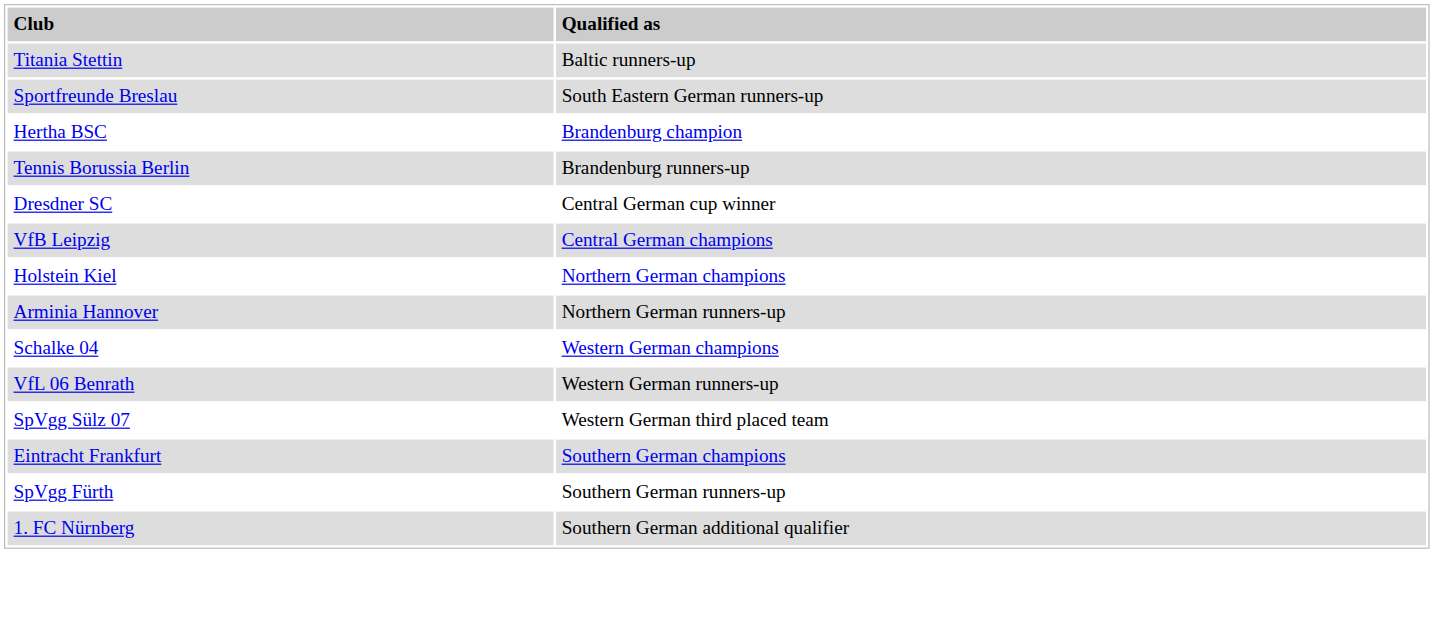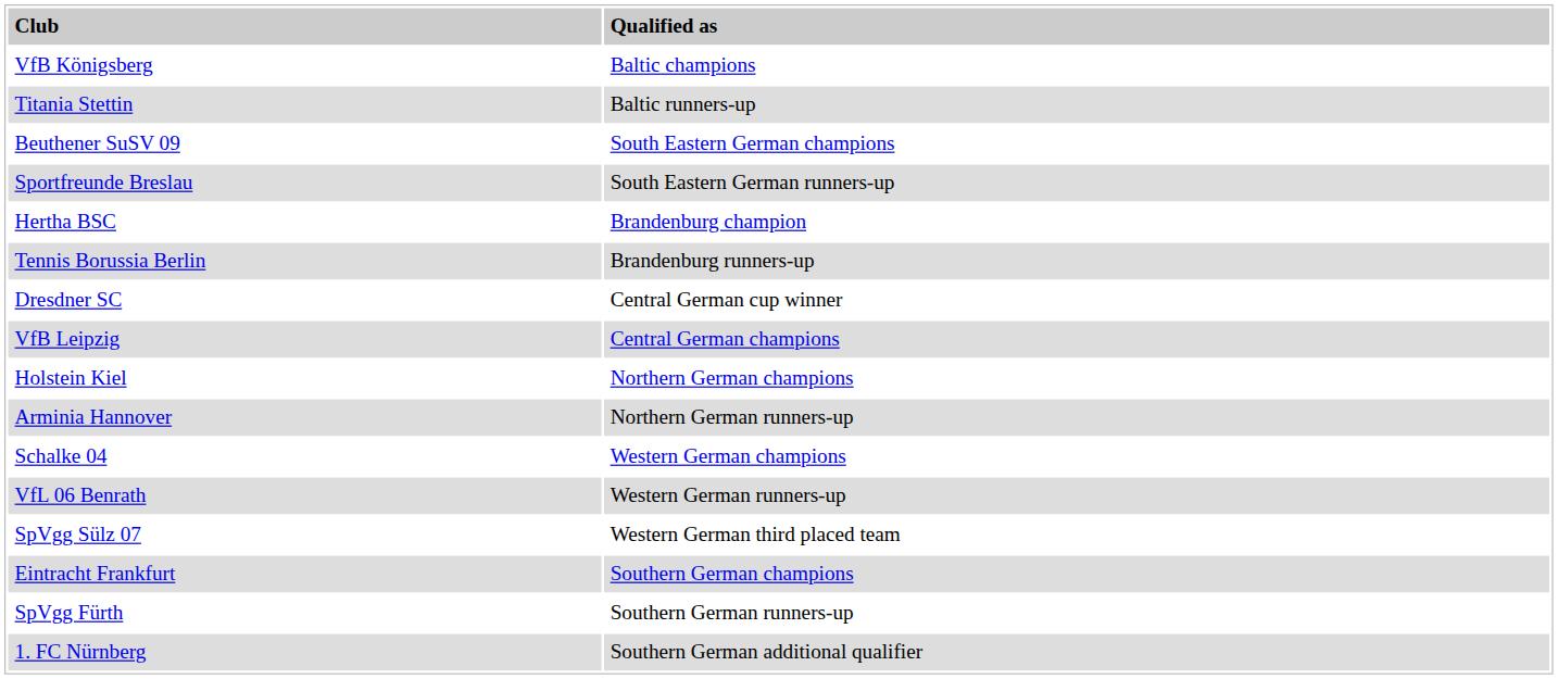 <table style="border:1px solid #bbb;background:#fff;" cellpadding="5" cellspacing="2" width="75%">
 <tr style="background:#ccc;font-weight:bold">
 <td>Club</td>
 <td>Qualified as</td>
 </tr>
+<tr>
+<td><a href='#'>VfB Königsberg</a></td>
+<td><a href='#'>Baltic champions</a></td>
+</tr>
 <tr style="background:#ddd">
 <td><a href='#'>Titania Stettin</a></td>
 <td>Baltic runners-up</td>
+</tr>
+<tr>
+<td><a href='#'>Beuthener SuSV 09</a></td>
+<td><a href='#'>South Eastern German champions</a></td>
 </tr>
 <tr style="background:#ddd">
 <td><a href='#'>Sportfreunde Breslau</a></td>
 <td>South Eastern German runners-up</td>
 </tr>
 <tr>
 <td><a href='#'>Hertha BSC</a></td>
 <td><a href='#'>Brandenburg champion</a></td>
 </tr>
 <tr style="background:#ddd">
 <td><a href='#'>Tennis Borussia Berlin</a></td>
 <td>Brandenburg runners-up</td>
 </tr>
 <tr>
 <td><a href='#'>Dresdner SC</a></td>
 <td>Central German cup winner</td>
 </tr>
 <tr style="background:#ddd">
 <td><a href='#'>VfB Leipzig</a></td>
 <td><a href='#'>Central German champions</a></td>
 </tr>
 <tr>
 <td><a href='#'>Holstein Kiel</a></td>
 <td><a href='#'>Northern German champions</a></td>
 </tr>
 <tr style="background:#ddd">
 <td><a href='#'>Arminia Hannover</a></td>
 <td>Northern German runners-up</td>
 </tr>
 <tr>
 <td><a href='#'>Schalke 04</a></td>
 <td><a href='#'>Western German champions</a></td>
 </tr>
 <tr style="background:#ddd">
 <td><a href='#'>VfL 06 Benrath</a></td>
 <td>Western German runners-up</td>
 </tr>
 <tr>
 <td><a href='#'>SpVgg Sülz 07</a></td>
 <td>Western German third placed team</td>
 </tr>
 <tr style="background:#ddd">
 <td><a href='#'>Eintracht Frankfurt</a></td>
 <td><a href='#'>Southern German champions</a></td>
 </tr>
 <tr>
 <td><a href='#'>SpVgg Fürth</a></td>
 <td>Southern German runners-up</td>
 </tr>
 <tr style="background:#ddd">
 <td><a href='#'>1. FC Nürnberg</a></td>
 <td>Southern German additional qualifier</td>
 </tr>
 </table>
